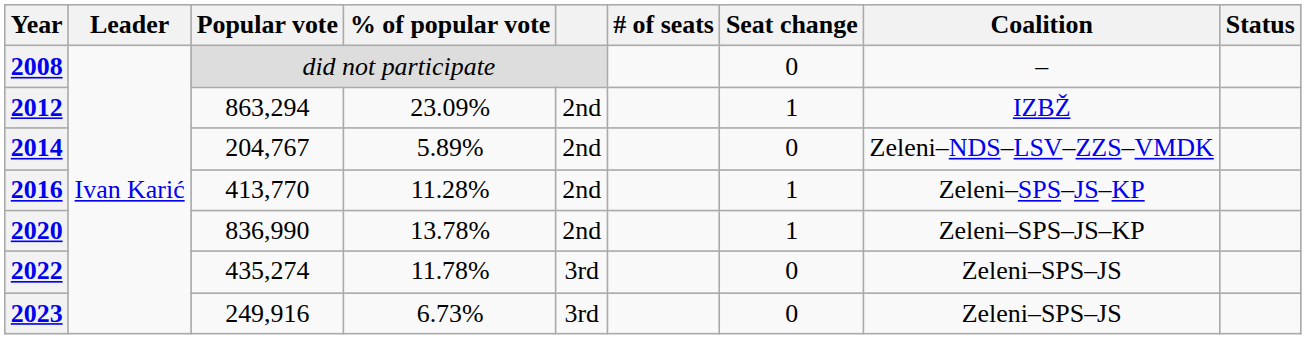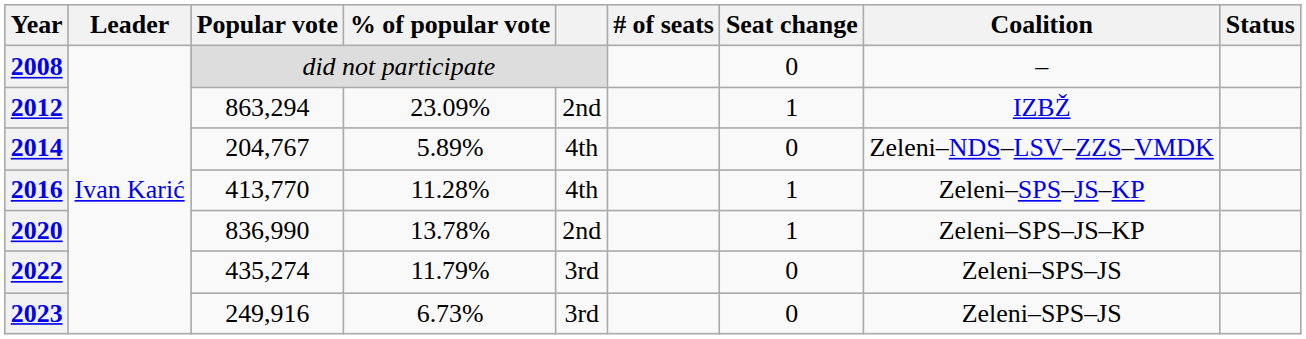 <table class="wikitable" style="text-align:center">
 <tr>
 <th>Year</th>
 <th>Leader</th>
 <th>Popular vote</th>
 <th>% of popular vote</th>
 <th></th>
 <th># of seats</th>
 <th>Seat change</th>
 <th>Coalition</th>
 <th>Status</th>
 </tr>
 <tr>
 <th><a href='#'>2008</a></th>
 <td rowspan="7"><a href='#'>Ivan Karić</a></td>
 <td colspan="3" style="background:#ddd"><em>did not participate</em></td>
 <td></td>
 <td> 0</td>
 <td>–</td>
 <td></td>
 </tr>
 <tr>
 <th><a href='#'>2012</a></th>
 <td>863,294</td>
 <td>23.09%</td>
 <td> 2nd</td>
 <td></td>
 <td> 1</td>
 <td><a href='#'>IZBŽ</a></td>
 <td></td>
 </tr>
 <tr>
 <th><a href='#'>2014</a></th>
 <td>204,767</td>
 <td>5.89%</td>
-<td> 2nd</td>
+<td> 4th</td>
 <td></td>
 <td> 0</td>
 <td>Zeleni–<a href='#'>NDS</a>–<a href='#'>LSV</a>–<a href='#'>ZZS</a>–<a href='#'>VMDK</a></td>
 <td></td>
 </tr>
 <tr>
 <th><a href='#'>2016</a></th>
 <td>413,770</td>
 <td>11.28%</td>
-<td> 2nd</td>
+<td> 4th</td>
 <td></td>
 <td> 1</td>
 <td>Zeleni–<a href='#'>SPS</a>–<a href='#'>JS</a>–<a href='#'>KP</a></td>
 <td></td>
 </tr>
 <tr>
 <th><a href='#'>2020</a></th>
 <td>836,990</td>
 <td>13.78%</td>
 <td> 2nd</td>
 <td></td>
 <td> 1</td>
 <td>Zeleni–SPS–JS–KP</td>
 <td></td>
 </tr>
 <tr>
 <th><a href='#'>2022</a></th>
 <td>435,274</td>
-<td>11.78%</td>
+<td>11.79%</td>
 <td> 3rd</td>
 <td></td>
 <td> 0</td>
 <td>Zeleni–SPS–JS</td>
 <td></td>
 </tr>
 <tr>
 <th><a href='#'>2023</a></th>
 <td>249,916</td>
 <td>6.73%</td>
 <td> 3rd</td>
 <td></td>
 <td> 0</td>
 <td>Zeleni–SPS–JS</td>
 <td></td>
 </tr>
 </table>
